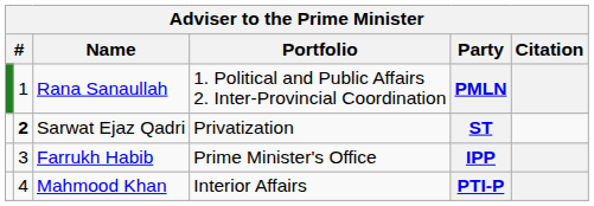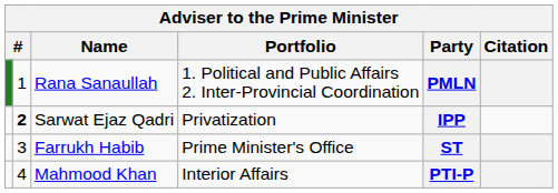 <table class="wikitable sortable">
 <tr>
 <th colspan="6">Adviser to the Prime Minister</th>
 </tr>
 <tr>
 <th colspan="2">#</th>
 <th>Name</th>
 <th>Portfolio</th>
 <th>Party</th>
 <th>Citation</th>
 </tr>
 <tr>
 <td align="center" style="background-color: #207F20"></td>
 <td>1</td>
 <td><a href='#'>Rana Sanaullah</a></td>
 <td>1. Political and Public Affairs<br>2. Inter-Provincial Coordination</td>
 <th><a href='#'>PMLN</a></th>
 <th></th>
 </tr>
 <tr>
 <td align="center"></td>
 <td><strong>2</strong></td>
 <td>Sarwat Ejaz Qadri</td>
 <td>Privatization</td>
-<th><a href='#'>ST</a></th>
+<th><a href='#'>IPP</a></th>
 <td></td>
 </tr>
 <tr>
 <td align="center"></td>
 <td>3</td>
 <td><a href='#'>Farrukh Habib</a></td>
 <td>Prime Minister's Office</td>
-<th><a href='#'>IPP</a></th>
+<th><a href='#'>ST</a></th>
 <th></th>
 </tr>
 <tr>
 <td align="center"></td>
 <td>4</td>
 <td><a href='#'>Mahmood Khan</a></td>
 <td>Interior Affairs</td>
 <th><a href='#'>PTI-P</a></th>
 <th></th>
 </tr>
 </table>
